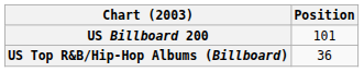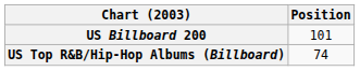 <table class="wikitable sortable plainrowheaders">
 <tr>
 <th scope="col">Chart (2003)</th>
 <th scope="col">Position</th>
 </tr>
 <tr>
 <th scope="row">US <em>Billboard</em> 200</th>
 <td style="text-align:center;">101</td>
 </tr>
 <tr>
 <th scope="row">US Top R&B/Hip-Hop Albums (<em>Billboard</em>)</th>
-<td style="text-align:center;">36</td>
+<td style="text-align:center;">74</td>
 </tr>
 </table>
